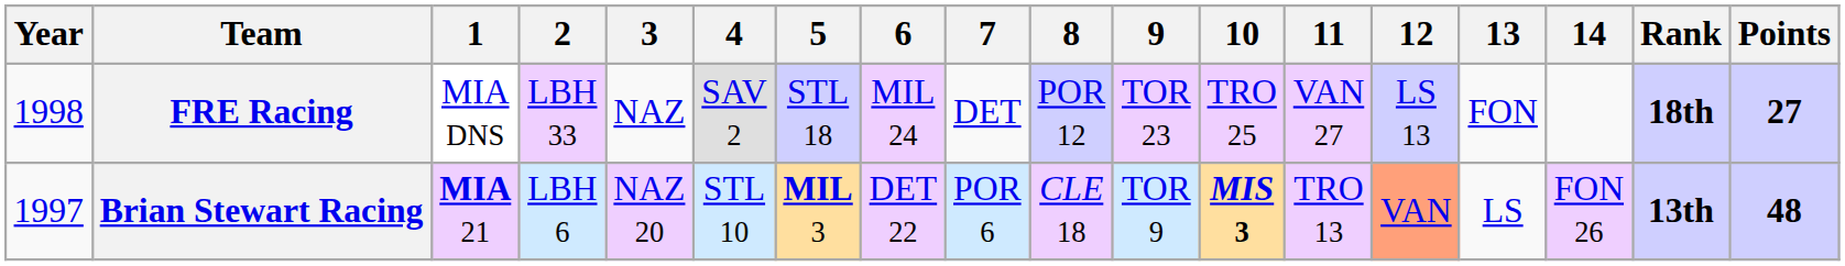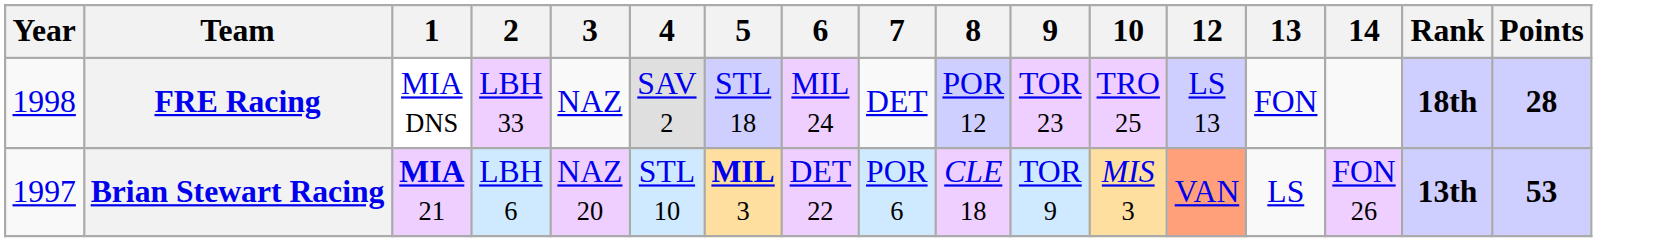 <table class="wikitable" style="text-align:center; font-size:90%">
 <tr>
 <th>Year</th>
 <th>Team</th>
 <th>1</th>
 <th>2</th>
 <th>3</th>
 <th>4</th>
 <th>5</th>
 <th>6</th>
 <th>7</th>
 <th>8</th>
 <th>9</th>
 <th>10</th>
-<th>11</th>
 <th>12</th>
 <th>13</th>
 <th>14</th>
 <th>Rank</th>
 <th>Points</th>
 </tr>
 <tr>
 <td><a href='#'>1998</a></td>
 <th><a href='#'>FRE Racing</a></th>
 <td style="background:#FFFFFF;"><a href='#'>MIA</a><br><small>DNS</small></td>
 <td style="background:#EFCFFF;"><a href='#'>LBH</a><br><small>33</small></td>
 <td><a href='#'>NAZ</a></td>
 <td style="background:#DFDFDF;"><a href='#'>SAV</a><br><small>2</small></td>
 <td style="background:#CFCFFF;"><a href='#'>STL</a><br><small>18</small></td>
 <td style="background:#EFCFFF;"><a href='#'>MIL</a><br><small>24</small></td>
 <td><a href='#'>DET</a></td>
 <td style="background:#CFCFFF;"><a href='#'>POR</a><br><small>12</small></td>
 <td style="background:#EFCFFF;"><a href='#'>TOR</a><br><small>23</small></td>
 <td style="background:#EFCFFF;"><a href='#'>TRO</a><br><small>25</small></td>
-<td style="background:#EFCFFF;"><a href='#'>VAN</a><br><small>27</small></td>
 <td style="background:#CFCFFF;"><a href='#'>LS</a><br><small>13</small></td>
 <td><a href='#'>FON</a></td>
 <td></td>
 <td style="background:#CFCFFF;"><strong>18th</strong></td>
-<td style="background:#CFCFFF;"><strong>27</strong></td>
+<td style="background:#CFCFFF;"><strong>28</strong></td>
 </tr>
 <tr>
 <td><a href='#'>1997</a></td>
 <th><a href='#'>Brian Stewart Racing</a></th>
 <td style="background:#EFCFFF;"><strong><a href='#'>MIA</a></strong><br><small>21</small></td>
 <td style="background:#CFEAFF;"><a href='#'>LBH</a><br><small>6</small></td>
 <td style="background:#EFCFFF;"><a href='#'>NAZ</a><br><small>20</small></td>
 <td style="background:#CFEAFF;"><a href='#'>STL</a><br><small>10</small></td>
 <td style="background:#FFDF9F;"><strong><a href='#'>MIL</a></strong><br><small>3</small></td>
 <td style="background:#EFCFFF;"><a href='#'>DET</a><br><small>22</small></td>
 <td style="background:#CFEAFF;"><a href='#'>POR</a><br><small>6</small></td>
 <td style="background:#EFCFFF;"><em><a href='#'>CLE</a></em><br><small>18</small></td>
 <td style="background:#CFEAFF;"><a href='#'>TOR</a><br><small>9</small></td>
-<td style="background:#FFDF9F;"><strong><em><a href='#'>MIS</a></em><br><small>3</small></strong></td>
-<td style="background:#EFCFFF;"><a href='#'>TRO</a><br><small>13</small></td>
+<td style="background:#FFDF9F;"><em><a href='#'>MIS</a></em><br><small>3</small></td>
 <td style="background: lightsalmon;"><a href='#'>VAN</a></td>
 <td><a href='#'>LS</a></td>
 <td style="background:#EFCFFF;"><a href='#'>FON</a><br><small>26</small></td>
 <td style="background:#CFCFFF;"><strong>13th</strong></td>
-<td style="background:#CFCFFF;"><strong>48</strong></td>
+<td style="background:#CFCFFF;"><strong>53</strong></td>
 </tr>
 </table>
